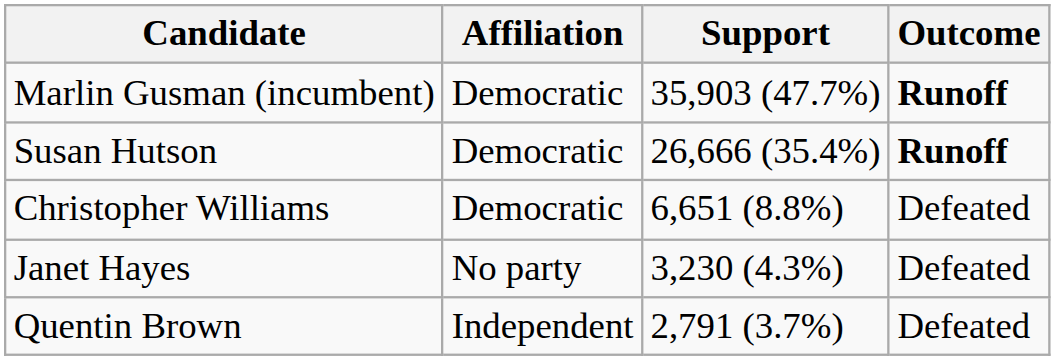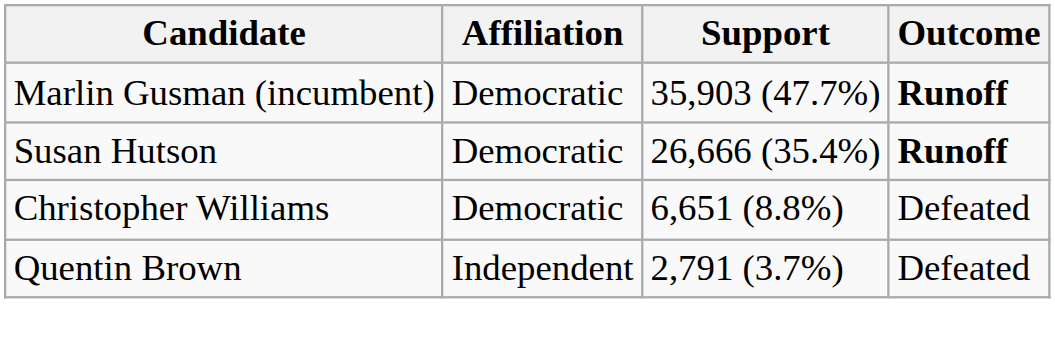 <table class="wikitable">
 <tr>
 <th>Candidate</th>
 <th>Affiliation</th>
 <th>Support</th>
 <th>Outcome</th>
 </tr>
 <tr>
 <td>Marlin Gusman (incumbent)</td>
 <td>Democratic</td>
 <td>35,903 (47.7%)</td>
 <td><strong>Runoff</strong></td>
 </tr>
 <tr>
 <td>Susan Hutson</td>
 <td>Democratic</td>
 <td>26,666 (35.4%)</td>
 <td><strong>Runoff</strong></td>
 </tr>
 <tr>
 <td>Christopher Williams</td>
 <td>Democratic</td>
 <td>6,651 (8.8%)</td>
 <td>Defeated</td>
 </tr>
 <tr>
-<td>Janet Hayes</td>
-<td>No party</td>
-<td>3,230 (4.3%)</td>
-<td>Defeated</td>
-</tr>
-<tr>
 <td>Quentin Brown</td>
 <td>Independent</td>
 <td>2,791 (3.7%)</td>
 <td>Defeated</td>
 </tr>
 </table>
